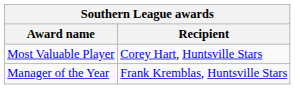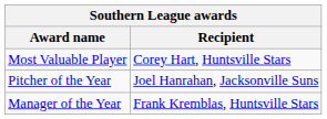 <table class="wikitable">
 <tr>
 <th colspan="2">Southern League awards</th>
 </tr>
 <tr>
 <th>Award name</th>
 <th>Recipient</th>
 </tr>
 <tr>
 <td><a href='#'>Most Valuable Player</a></td>
 <td><a href='#'>Corey Hart</a>, <a href='#'>Huntsville Stars</a></td>
 </tr>
 <tr>
+<td><a href='#'>Pitcher of the Year</a></td>
+<td><a href='#'>Joel Hanrahan</a>, <a href='#'>Jacksonville Suns</a></td>
+</tr>
+<tr>
 <td><a href='#'>Manager of the Year</a></td>
 <td><a href='#'>Frank Kremblas</a>, <a href='#'>Huntsville Stars</a></td>
 </tr>
 </table>
